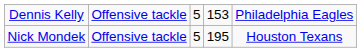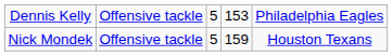 <table class="wikitable">
 <tr align="center" bgcolor="">
 <td><a href='#'>Dennis Kelly</a></td>
 <td><a href='#'>Offensive tackle</a></td>
 <td>5</td>
 <td>153</td>
 <td><a href='#'>Philadelphia Eagles</a></td>
 </tr>
 <tr align="center" bgcolor="">
 <td><a href='#'>Nick Mondek</a></td>
 <td><a href='#'>Offensive tackle</a></td>
 <td>5</td>
-<td>195</td>
+<td>159</td>
 <td><a href='#'>Houston Texans</a></td>
 </tr>
 </table>
